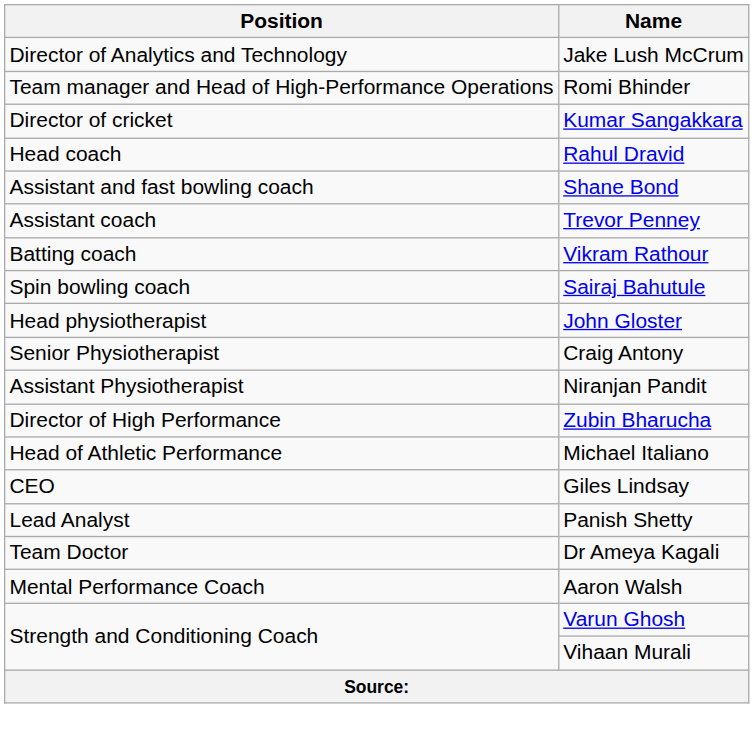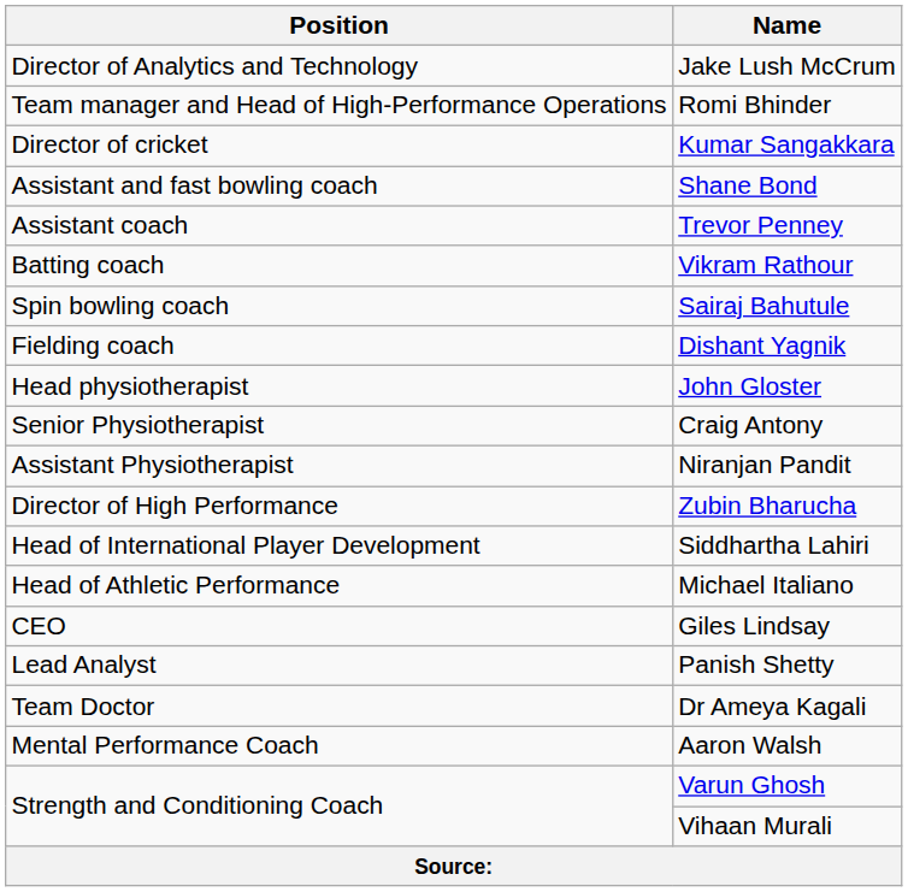 <table class="wikitable">
 <tr>
 <th>Position</th>
 <th>Name</th>
 </tr>
 <tr>
 <td>Director of Analytics and Technology</td>
 <td>Jake Lush McCrum</td>
 </tr>
 <tr>
 <td>Team manager and Head of High-Performance Operations</td>
 <td>Romi Bhinder</td>
 </tr>
 <tr>
 <td>Director of cricket</td>
 <td><a href='#'>Kumar Sangakkara</a></td>
 </tr>
 <tr>
-<td>Head coach</td>
-<td><a href='#'>Rahul Dravid</a></td>
-</tr>
-<tr>
 <td>Assistant and fast bowling coach</td>
 <td><a href='#'>Shane Bond</a></td>
 </tr>
 <tr>
 <td>Assistant coach</td>
 <td><a href='#'>Trevor Penney</a></td>
 </tr>
 <tr>
 <td>Batting coach</td>
 <td><a href='#'>Vikram Rathour</a></td>
 </tr>
 <tr>
 <td>Spin bowling coach</td>
 <td><a href='#'>Sairaj Bahutule</a></td>
 </tr>
 <tr>
+<td>Fielding coach</td>
+<td><a href='#'>Dishant Yagnik</a></td>
+</tr>
+<tr>
 <td>Head physiotherapist</td>
 <td><a href='#'>John Gloster</a></td>
 </tr>
 <tr>
 <td>Senior Physiotherapist</td>
 <td>Craig Antony</td>
 </tr>
 <tr>
 <td>Assistant Physiotherapist</td>
 <td>Niranjan Pandit</td>
 </tr>
 <tr>
 <td>Director of High Performance</td>
 <td><a href='#'>Zubin Bharucha</a></td>
+</tr>
+<tr>
+<td>Head of International Player Development</td>
+<td>Siddhartha Lahiri</td>
 </tr>
 <tr>
 <td>Head of Athletic Performance</td>
 <td>Michael Italiano</td>
 </tr>
 <tr>
 <td>CEO</td>
 <td>Giles Lindsay</td>
 </tr>
 <tr>
 <td>Lead Analyst</td>
 <td>Panish Shetty</td>
 </tr>
 <tr>
 <td>Team Doctor</td>
 <td>Dr Ameya Kagali</td>
 </tr>
 <tr>
 <td>Mental Performance Coach</td>
 <td>Aaron Walsh</td>
 </tr>
 <tr>
 <td rowspan="2">Strength and Conditioning Coach</td>
 <td><a href='#'>Varun Ghosh</a></td>
 </tr>
 <tr>
 <td>Vihaan Murali</td>
 </tr>
 <tr>
 <th colspan="2" style="text-align:center;"><small>Source: </small></th>
 </tr>
 </table>
